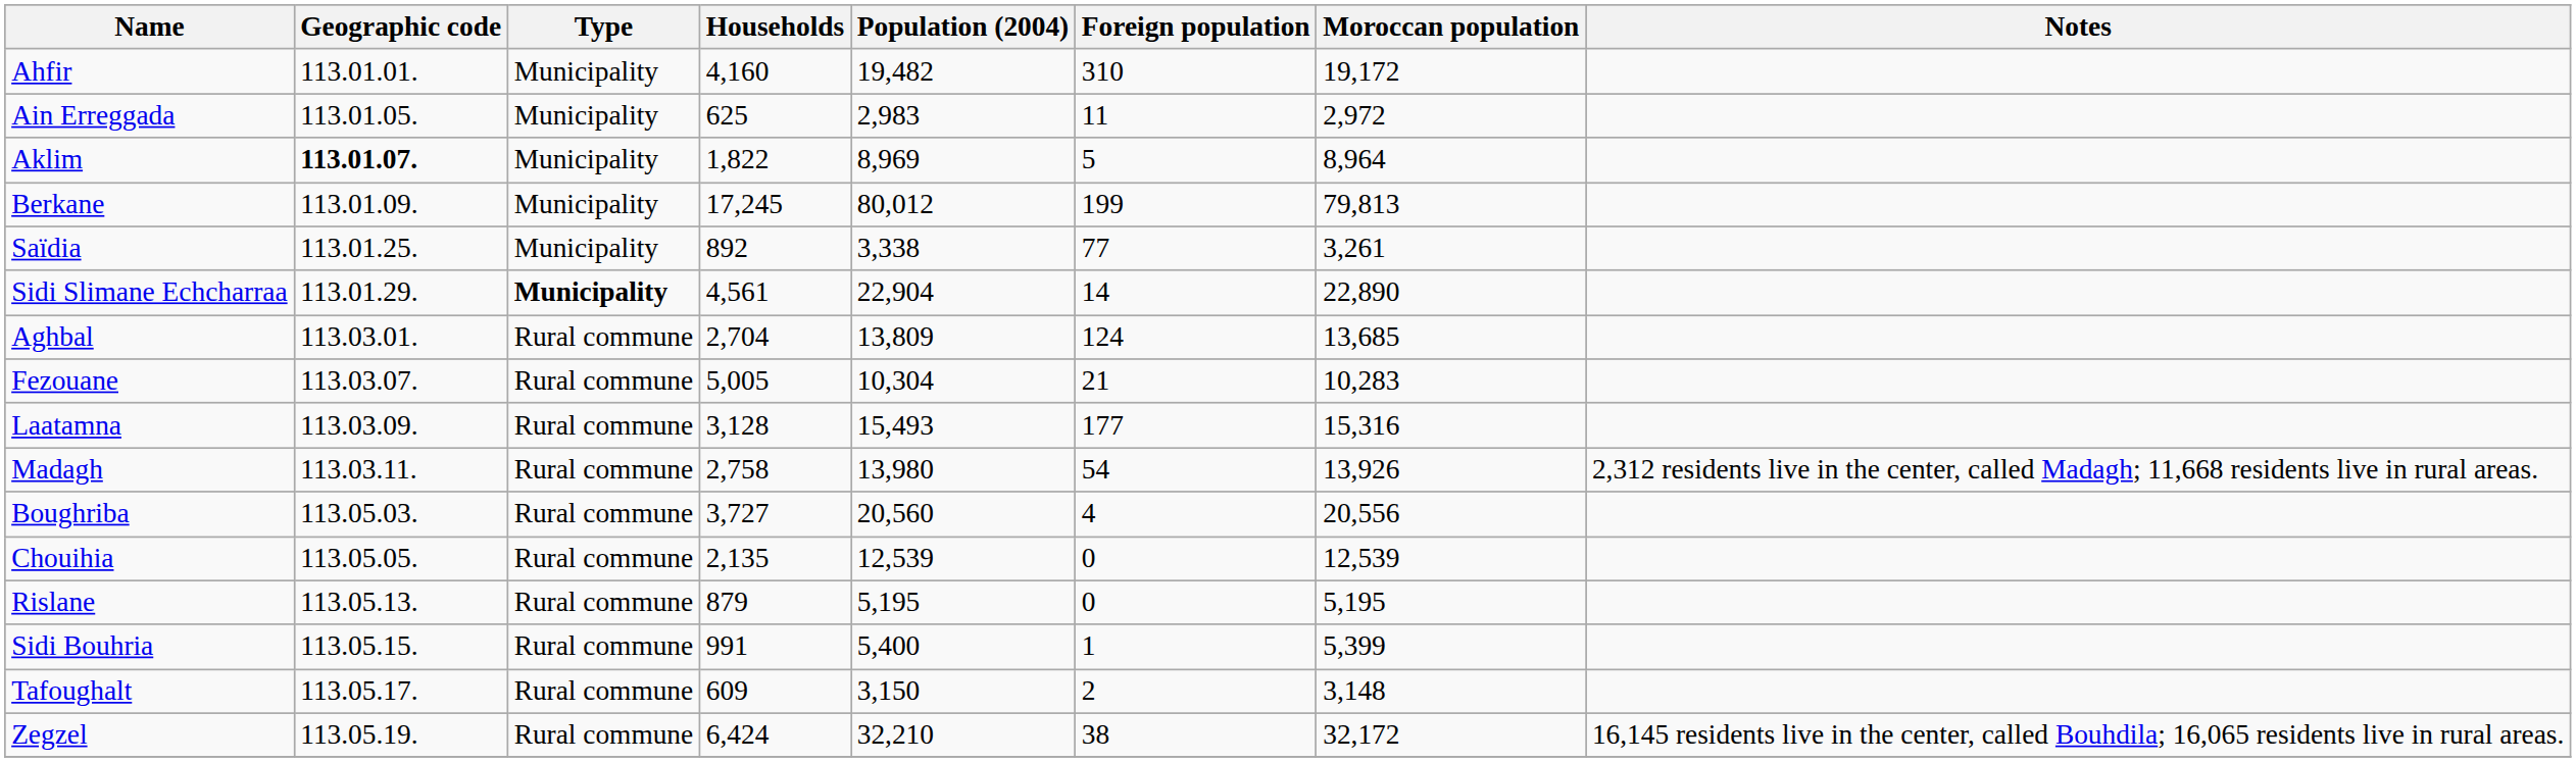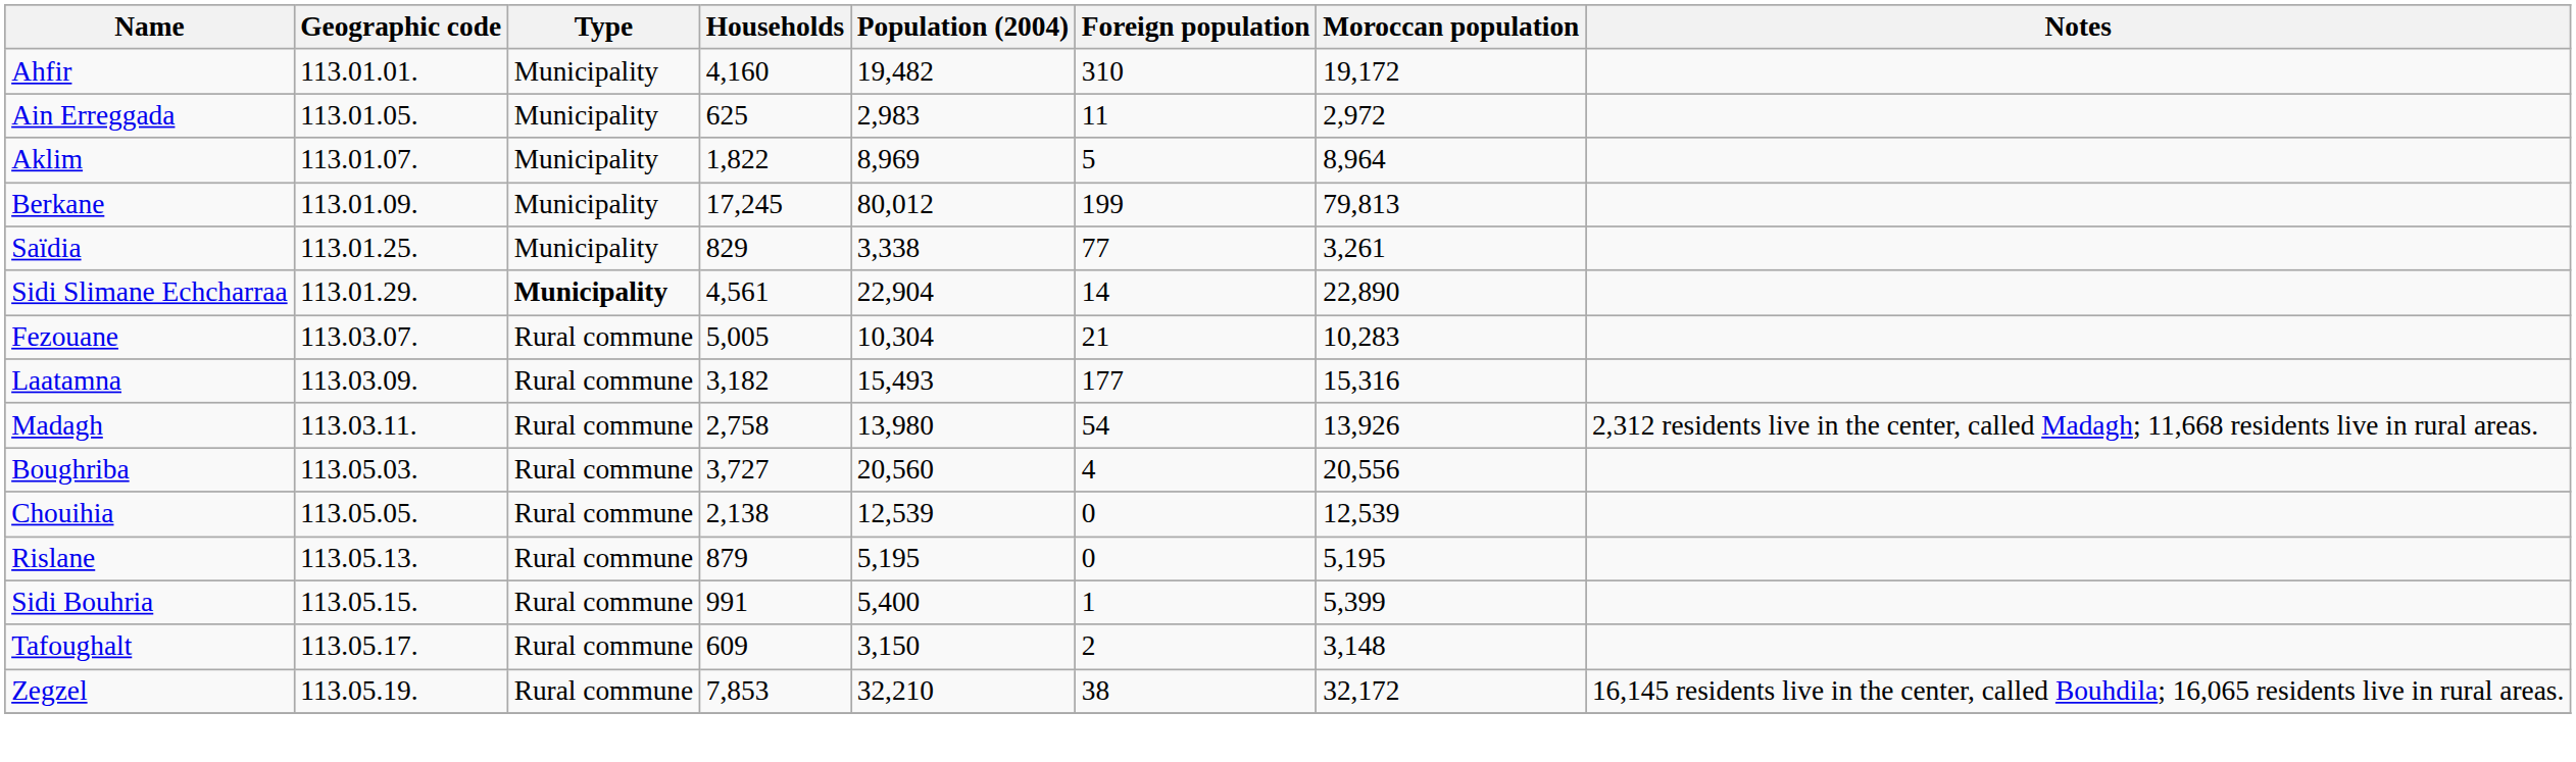 <table class="wikitable sortable">
 <tr>
 <th>Name</th>
 <th>Geographic code</th>
 <th>Type</th>
 <th>Households</th>
 <th>Population (2004)</th>
 <th>Foreign population</th>
 <th>Moroccan population</th>
 <th>Notes</th>
 </tr>
 <tr>
 <td><a href='#'>Ahfir</a></td>
 <td>113.01.01.</td>
 <td>Municipality</td>
 <td>4,160</td>
 <td>19,482</td>
 <td>310</td>
 <td>19,172</td>
 <td></td>
 </tr>
 <tr>
 <td><a href='#'>Ain Erreggada</a></td>
 <td>113.01.05.</td>
 <td>Municipality</td>
 <td>625</td>
 <td>2,983</td>
 <td>11</td>
 <td>2,972</td>
 <td></td>
 </tr>
 <tr>
 <td><a href='#'>Aklim</a></td>
-<td><strong>113.01.07.</strong></td>
+<td>113.01.07.</td>
 <td>Municipality</td>
 <td>1,822</td>
 <td>8,969</td>
 <td>5</td>
 <td>8,964</td>
 <td></td>
 </tr>
 <tr>
 <td><a href='#'>Berkane</a></td>
 <td>113.01.09.</td>
 <td>Municipality</td>
 <td>17,245</td>
 <td>80,012</td>
 <td>199</td>
 <td>79,813</td>
 <td></td>
 </tr>
 <tr>
 <td><a href='#'>Saïdia</a></td>
 <td>113.01.25.</td>
 <td>Municipality</td>
-<td>892</td>
+<td>829</td>
 <td>3,338</td>
 <td>77</td>
 <td>3,261</td>
 <td></td>
 </tr>
 <tr>
 <td><a href='#'>Sidi Slimane Echcharraa</a></td>
 <td>113.01.29.</td>
 <td><strong>Municipality</strong></td>
 <td>4,561</td>
 <td>22,904</td>
 <td>14</td>
 <td>22,890</td>
 <td></td>
 </tr>
 <tr>
-<td><a href='#'>Aghbal</a></td>
-<td>113.03.01.</td>
-<td>Rural commune</td>
-<td>2,704</td>
-<td>13,809</td>
-<td>124</td>
-<td>13,685</td>
-<td></td>
-</tr>
-<tr>
 <td><a href='#'>Fezouane</a></td>
 <td>113.03.07.</td>
 <td>Rural commune</td>
 <td>5,005</td>
 <td>10,304</td>
 <td>21</td>
 <td>10,283</td>
 <td></td>
 </tr>
 <tr>
 <td><a href='#'>Laatamna</a></td>
 <td>113.03.09.</td>
 <td>Rural commune</td>
-<td>3,128</td>
+<td>3,182</td>
 <td>15,493</td>
 <td>177</td>
 <td>15,316</td>
 <td></td>
 </tr>
 <tr>
 <td><a href='#'>Madagh</a></td>
 <td>113.03.11.</td>
 <td>Rural commune</td>
 <td>2,758</td>
 <td>13,980</td>
 <td>54</td>
 <td>13,926</td>
 <td>2,312 residents live in the center, called <a href='#'>Madagh</a>; 11,668 residents live in rural areas.</td>
 </tr>
 <tr>
 <td><a href='#'>Boughriba</a></td>
 <td>113.05.03.</td>
 <td>Rural commune</td>
 <td>3,727</td>
 <td>20,560</td>
 <td>4</td>
 <td>20,556</td>
 <td></td>
 </tr>
 <tr>
 <td><a href='#'>Chouihia</a></td>
 <td>113.05.05.</td>
 <td>Rural commune</td>
-<td>2,135</td>
+<td>2,138</td>
 <td>12,539</td>
 <td>0</td>
 <td>12,539</td>
 <td></td>
 </tr>
 <tr>
 <td><a href='#'>Rislane</a></td>
 <td>113.05.13.</td>
 <td>Rural commune</td>
 <td>879</td>
 <td>5,195</td>
 <td>0</td>
 <td>5,195</td>
 <td></td>
 </tr>
 <tr>
 <td><a href='#'>Sidi Bouhria</a></td>
 <td>113.05.15.</td>
 <td>Rural commune</td>
 <td>991</td>
 <td>5,400</td>
 <td>1</td>
 <td>5,399</td>
 <td></td>
 </tr>
 <tr>
 <td><a href='#'>Tafoughalt</a></td>
 <td>113.05.17.</td>
 <td>Rural commune</td>
 <td>609</td>
 <td>3,150</td>
 <td>2</td>
 <td>3,148</td>
 <td></td>
 </tr>
 <tr>
 <td><a href='#'>Zegzel</a></td>
 <td>113.05.19.</td>
 <td>Rural commune</td>
-<td>6,424</td>
+<td>7,853</td>
 <td>32,210</td>
 <td>38</td>
 <td>32,172</td>
 <td>16,145 residents live in the center, called <a href='#'>Bouhdila</a>; 16,065 residents live in rural areas.</td>
 </tr>
 <tr>
 </tr>
 </table>
